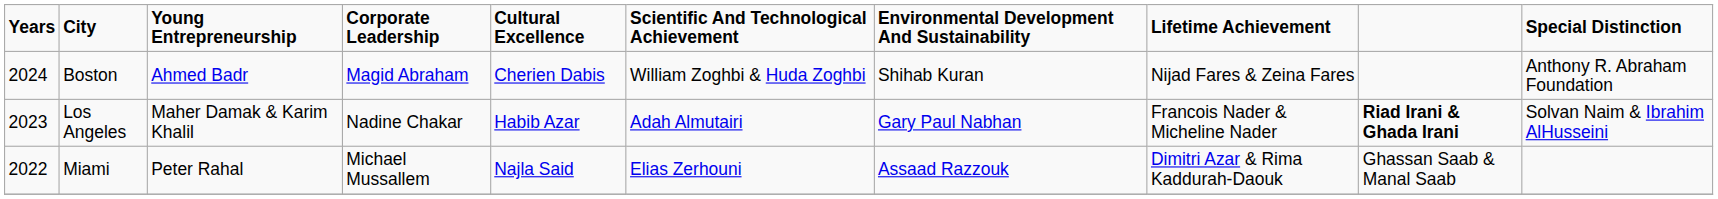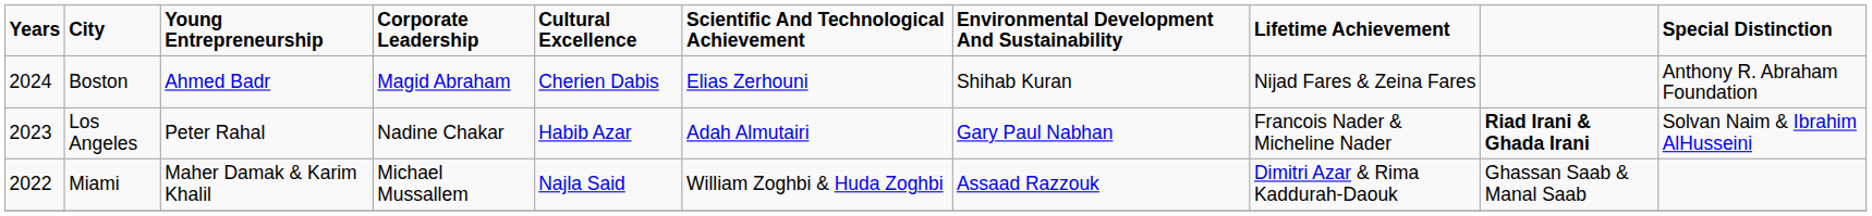 <table class="wikitable">
 <tr>
 <td><strong>Years</strong></td>
 <td><strong>City</strong></td>
 <td><strong>Young Entrepreneurship</strong></td>
 <td><strong>Corporate Leadership</strong></td>
 <td><strong>Cultural Excellence</strong></td>
 <td><strong>Scientific And Technological Achievement</strong></td>
 <td><strong>Environmental Development And Sustainability</strong></td>
 <td><strong>Lifetime Achievement</strong></td>
 <td></td>
 <td><strong>Special Distinction</strong></td>
 </tr>
 <tr>
 <td>2024</td>
 <td>Boston</td>
 <td><a href='#'>Ahmed Badr</a></td>
 <td><a href='#'>Magid Abraham</a></td>
 <td><a href='#'>Cherien Dabis</a></td>
-<td>William Zoghbi & <a href='#'>Huda Zoghbi</a></td>
+<td><a href='#'>Elias Zerhouni</a></td>
 <td>Shihab Kuran</td>
 <td>Nijad Fares & Zeina Fares</td>
 <td></td>
 <td>Anthony R. Abraham Foundation</td>
 </tr>
 <tr>
 <td>2023</td>
 <td>Los Angeles</td>
-<td>Maher Damak & Karim Khalil</td>
+<td>Peter Rahal</td>
 <td>Nadine Chakar</td>
 <td><a href='#'>Habib Azar</a></td>
 <td><a href='#'>Adah Almutairi</a></td>
 <td><a href='#'>Gary Paul Nabhan</a></td>
 <td>Francois Nader & Micheline Nader</td>
 <td><strong>Riad Irani & Ghada Irani</strong></td>
 <td>Solvan Naim & <a href='#'>Ibrahim AlHusseini</a></td>
 </tr>
 <tr>
 <td>2022</td>
 <td>Miami</td>
-<td>Peter Rahal</td>
+<td>Maher Damak & Karim Khalil</td>
 <td>Michael Mussallem</td>
 <td><a href='#'>Najla Said</a></td>
-<td><a href='#'>Elias Zerhouni</a></td>
+<td>William Zoghbi & <a href='#'>Huda Zoghbi</a></td>
 <td><a href='#'>Assaad Razzouk</a></td>
 <td><a href='#'>Dimitri Azar</a> & Rima Kaddurah-Daouk</td>
 <td>Ghassan Saab & Manal Saab</td>
 <td></td>
 </tr>
 <tr>
 </tr>
 </table>
